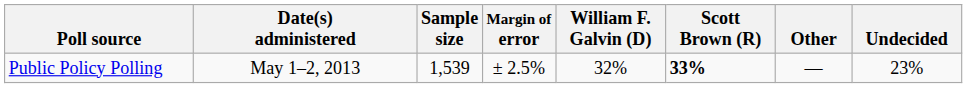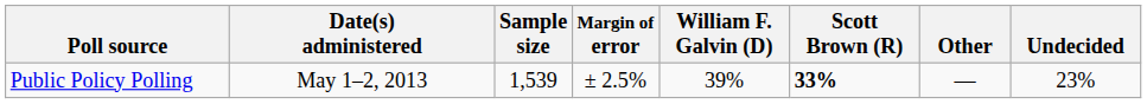 <table class="wikitable">
 <tr valign= bottom>
 <th style="width:160px;">Poll source</th>
 <th style="width:190px;">Date(s)<br>administered</th>
 <th class=small>Sample<br>size</th>
 <th><small>Margin of</small><br>error</th>
 <th style="width:90px;">William F.<br>Galvin (D)</th>
 <th style="width:90px;">Scott<br>Brown (R)</th>
 <th style="width:60px;">Other</th>
 <th style="width:90px;">Undecided</th>
 </tr>
 <tr>
 <td><a href='#'>Public Policy Polling</a></td>
 <td align=center>May 1–2, 2013</td>
 <td align=center>1,539</td>
 <td align=center>± 2.5%</td>
-<td align=center>32%</td>
+<td align=center>39%</td>
 <td><strong>33%</strong></td>
 <td align=center>—</td>
 <td align=center>23%</td>
 </tr>
 </table>
